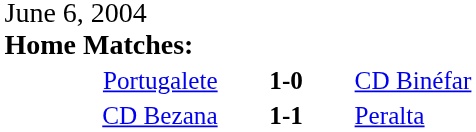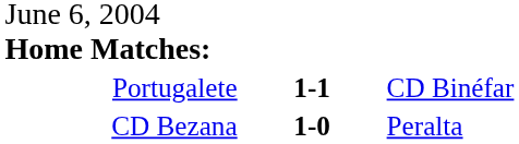 <table width=100% cellspacing=1>
 <tr>
 <th width=20%></th>
 <th width=12%></th>
 <th width=20%></th>
 <th></th>
 </tr>
 <tr>
 <td>June 6, 2004<br><strong>Home Matches:</strong></td>
 </tr>
 <tr style=font-size:90%>
 <td align=right><a href='#'>Portugalete</a></td>
-<td align=center><strong>1-0</strong></td>
+<td align=center><strong>1-1</strong></td>
 <td><a href='#'>CD Binéfar</a></td>
 </tr>
 <tr style=font-size:90%>
 <td align=right><a href='#'>CD Bezana</a></td>
-<td align=center><strong>1-1</strong></td>
+<td align=center><strong>1-0</strong></td>
 <td><a href='#'>Peralta</a></td>
 </tr>
 </table>
